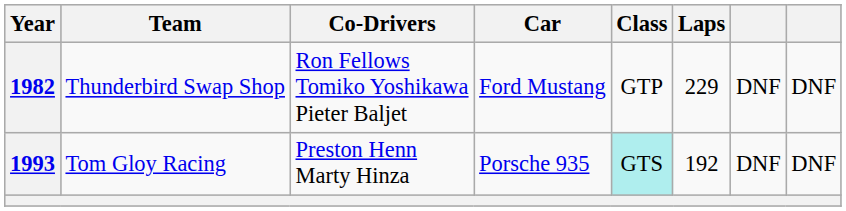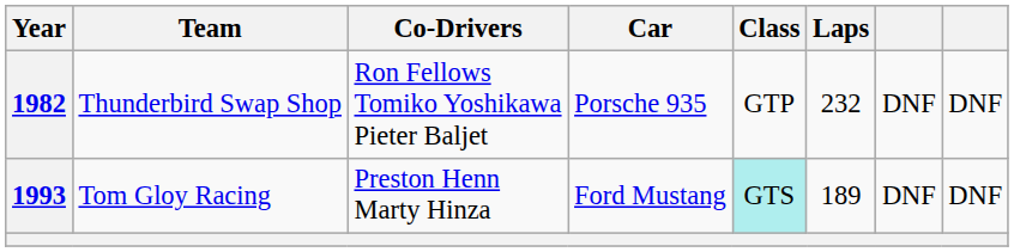 <table class="wikitable" style="text-align:center; font-size:90%">
 <tr>
 <th>Year</th>
 <th>Team</th>
 <th>Co-Drivers</th>
 <th>Car</th>
 <th>Class</th>
 <th>Laps</th>
 <th></th>
 <th></th>
 </tr>
 <tr>
 <th><a href='#'>1982</a></th>
 <td align="left" nowrap> <a href='#'>Thunderbird Swap Shop</a></td>
 <td align="left" nowrap> <a href='#'>Ron Fellows</a><br> <a href='#'>Tomiko Yoshikawa</a><br> Pieter Baljet</td>
-<td align="left" nowrap><a href='#'>Ford Mustang</a></td>
+<td align="left" nowrap><a href='#'>Porsche 935</a></td>
 <td>GTP</td>
-<td>229</td>
+<td>232</td>
 <td>DNF</td>
 <td>DNF</td>
 </tr>
 <tr>
 <th><a href='#'>1993</a></th>
 <td align="left" nowrap> <a href='#'>Tom Gloy Racing</a></td>
 <td align="left" nowrap> <a href='#'>Preston Henn</a><br> Marty Hinza</td>
-<td align="left" nowrap><a href='#'>Porsche 935</a></td>
+<td align="left" nowrap><a href='#'>Ford Mustang</a></td>
 <td style="background: paleturquoise;">GTS</td>
-<td>192</td>
+<td>189</td>
 <td>DNF</td>
 <td>DNF</td>
 </tr>
 <tr>
 <th colspan="8"></th>
 </tr>
 </table>
